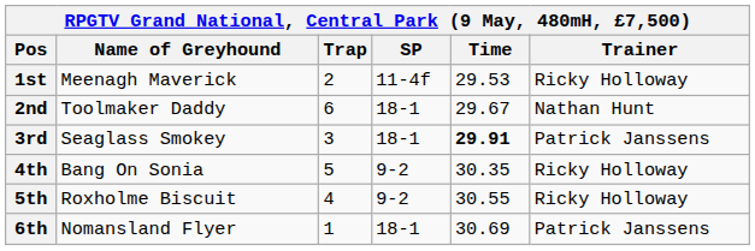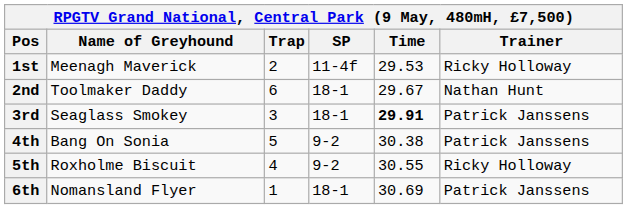 <table class="wikitable">
 <tr>
 <th colspan="6"><a href='#'>RPGTV Grand National</a>, <a href='#'>Central Park</a> (9 May, 480mH, £7,500)</th>
 </tr>
 <tr>
 <th width=30>Pos</th>
 <th width=180>Name of Greyhound</th>
 <th width=30>Trap</th>
 <th width=50>SP</th>
 <th width=50>Time</th>
 <th width=150>Trainer</th>
 </tr>
 <tr>
 <th>1st</th>
 <td>Meenagh Maverick</td>
 <td>2</td>
 <td>11-4f</td>
 <td>29.53</td>
 <td>Ricky Holloway</td>
 </tr>
 <tr>
 <th>2nd</th>
 <td>Toolmaker Daddy</td>
 <td>6</td>
 <td>18-1</td>
 <td>29.67</td>
 <td>Nathan Hunt</td>
 </tr>
 <tr>
 <th>3rd</th>
 <td>Seaglass Smokey</td>
 <td>3</td>
 <td>18-1</td>
 <td><strong>29.91</strong></td>
 <td>Patrick Janssens</td>
 </tr>
 <tr>
 <th>4th</th>
 <td>Bang On Sonia</td>
 <td>5</td>
 <td>9-2</td>
-<td>30.35</td>
-<td>Ricky Holloway</td>
+<td>30.38</td>
+<td>Patrick Janssens</td>
 </tr>
 <tr>
 <th>5th</th>
 <td>Roxholme Biscuit</td>
 <td>4</td>
 <td>9-2</td>
 <td>30.55</td>
 <td>Ricky Holloway</td>
 </tr>
 <tr>
 <th>6th</th>
 <td>Nomansland Flyer</td>
 <td>1</td>
 <td>18-1</td>
 <td>30.69</td>
 <td>Patrick Janssens</td>
 </tr>
 </table>
